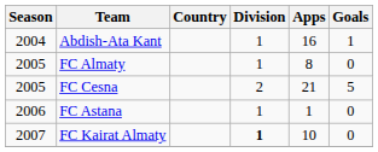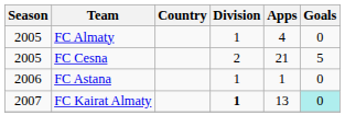 <table class="wikitable" style="text-align: center;">
 <tr>
 <th>Season</th>
 <th>Team</th>
 <th>Country</th>
 <th>Division</th>
 <th>Apps</th>
 <th>Goals</th>
 </tr>
 <tr>
-<td>2004</td>
-<td align="left"><a href='#'>Abdish-Ata Kant</a></td>
-<td align="left"></td>
-<td>1</td>
-<td>16</td>
-<td>1</td>
-</tr>
-<tr>
 <td>2005</td>
 <td align="left"><a href='#'>FC Almaty</a></td>
 <td align="left"></td>
 <td>1</td>
-<td>8</td>
+<td>4</td>
 <td>0</td>
 </tr>
 <tr>
 <td>2005</td>
 <td align="left"><a href='#'>FC Cesna</a></td>
 <td align="left"></td>
 <td>2</td>
 <td>21</td>
 <td>5</td>
 </tr>
 <tr>
 <td>2006</td>
 <td align="left"><a href='#'>FC Astana</a></td>
 <td align="left"></td>
 <td>1</td>
 <td>1</td>
 <td>0</td>
 </tr>
 <tr>
 <td>2007</td>
 <td align="left"><a href='#'>FC Kairat Almaty</a></td>
 <td align="left"></td>
 <td><strong>1</strong></td>
-<td>10</td>
-<td>0</td>
+<td>13</td>
+<td style="background: paleturquoise;">0</td>
 </tr>
 <tr>
 </tr>
 </table>
